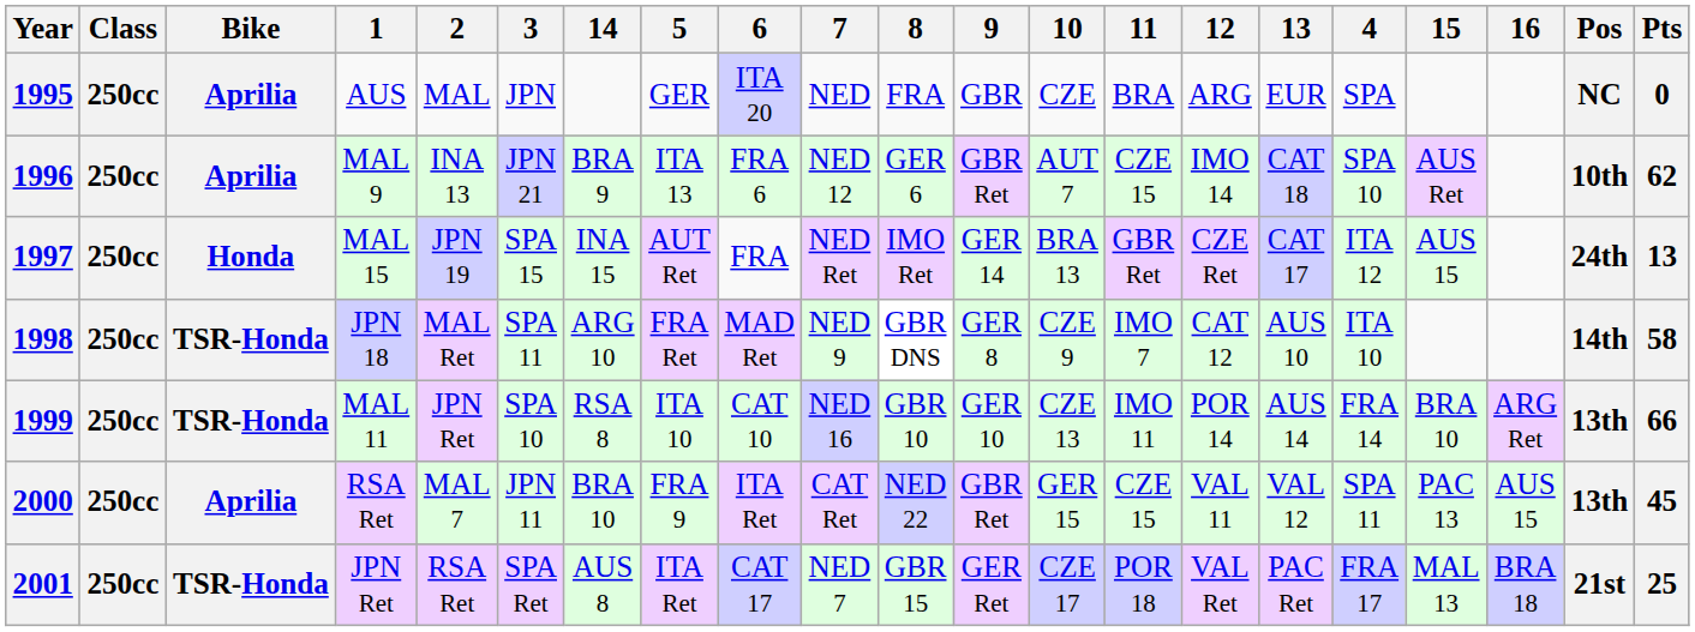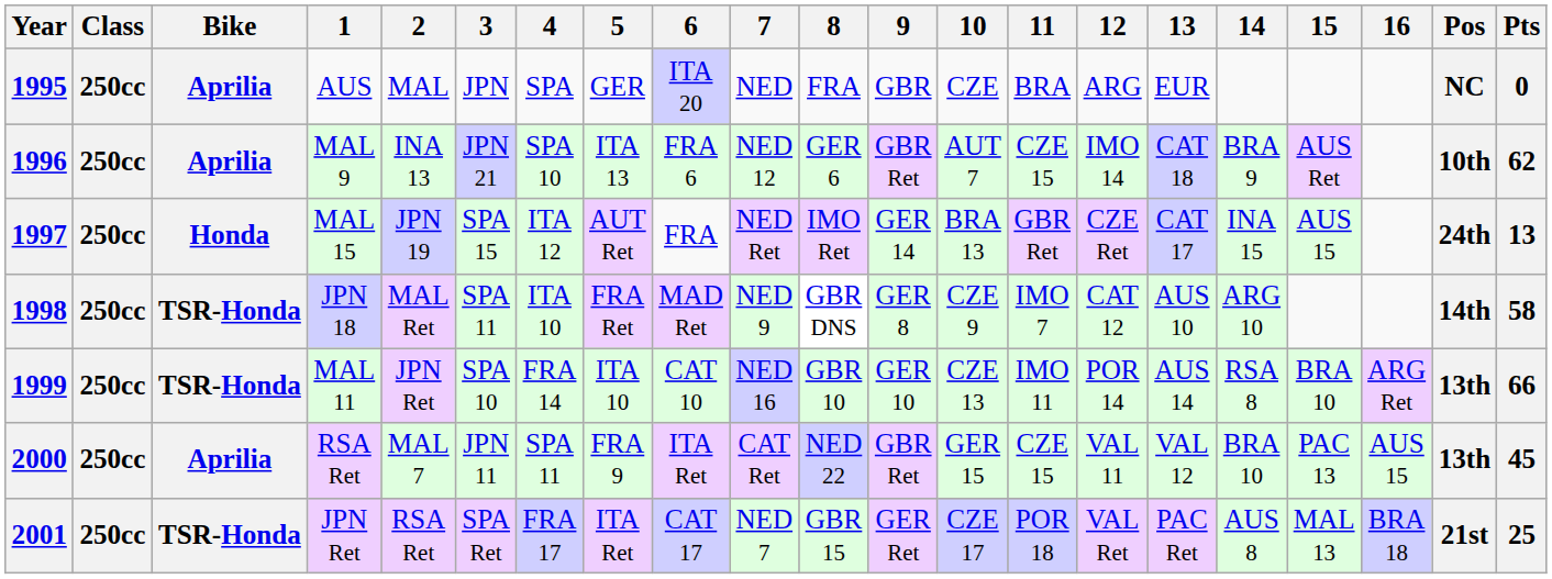 <table class="wikitable" style="text-align:center">
 <tr>
 <th>Year</th>
 <th>Class</th>
 <th>Bike</th>
 <th>1</th>
 <th>2</th>
 <th>3</th>
-<th>14</th>
+<th>4</th>
 <th>5</th>
 <th>6</th>
 <th>7</th>
 <th>8</th>
 <th>9</th>
 <th>10</th>
 <th>11</th>
 <th>12</th>
 <th>13</th>
-<th>4</th>
+<th>14</th>
 <th>15</th>
 <th>16</th>
 <th>Pos</th>
 <th>Pts</th>
 </tr>
 <tr>
 <th align="left"><a href='#'>1995</a></th>
 <th align="left">250cc</th>
 <th align="left"><a href='#'>Aprilia</a></th>
 <td><a href='#'>AUS</a></td>
 <td><a href='#'>MAL</a></td>
 <td><a href='#'>JPN</a></td>
-<td></td>
+<td><a href='#'>SPA</a></td>
 <td><a href='#'>GER</a></td>
 <td style="background:#CFCFFF;"><a href='#'>ITA</a><br><small>20</small></td>
 <td><a href='#'>NED</a></td>
 <td><a href='#'>FRA</a></td>
 <td><a href='#'>GBR</a></td>
 <td><a href='#'>CZE</a></td>
 <td><a href='#'>BRA</a></td>
 <td><a href='#'>ARG</a></td>
 <td><a href='#'>EUR</a></td>
-<td><a href='#'>SPA</a></td>
+<td></td>
 <td></td>
 <td></td>
 <th>NC</th>
 <th>0</th>
 </tr>
 <tr>
 <th align="left"><a href='#'>1996</a></th>
 <th align="left">250cc</th>
 <th align="left"><a href='#'>Aprilia</a></th>
 <td style="background:#DFFFDF;"><a href='#'>MAL</a><br><small>9</small></td>
 <td style="background:#DFFFDF;"><a href='#'>INA</a><br><small>13</small></td>
 <td style="background:#CFCFFF;"><a href='#'>JPN</a><br><small>21</small></td>
-<td style="background:#DFFFDF;"><a href='#'>BRA</a><br><small>9</small></td>
+<td style="background:#DFFFDF;"><a href='#'>SPA</a><br><small>10</small></td>
 <td style="background:#DFFFDF;"><a href='#'>ITA</a><br><small>13</small></td>
 <td style="background:#DFFFDF;"><a href='#'>FRA</a><br><small>6</small></td>
 <td style="background:#DFFFDF;"><a href='#'>NED</a><br><small>12</small></td>
 <td style="background:#DFFFDF;"><a href='#'>GER</a><br><small>6</small></td>
 <td style="background:#EFCFFF;"><a href='#'>GBR</a><br><small>Ret</small></td>
 <td style="background:#DFFFDF;"><a href='#'>AUT</a><br><small>7</small></td>
 <td style="background:#DFFFDF;"><a href='#'>CZE</a><br><small>15</small></td>
 <td style="background:#DFFFDF;"><a href='#'>IMO</a><br><small>14</small></td>
 <td style="background:#CFCFFF;"><a href='#'>CAT</a><br><small>18</small></td>
-<td style="background:#DFFFDF;"><a href='#'>SPA</a><br><small>10</small></td>
+<td style="background:#DFFFDF;"><a href='#'>BRA</a><br><small>9</small></td>
 <td style="background:#EFCFFF;"><a href='#'>AUS</a><br><small>Ret</small></td>
 <td></td>
 <th>10th</th>
 <th>62</th>
 </tr>
 <tr>
 <th align="left"><a href='#'>1997</a></th>
 <th align="left">250cc</th>
 <th align="left"><a href='#'>Honda</a></th>
 <td style="background:#DFFFDF;"><a href='#'>MAL</a><br><small>15</small></td>
 <td style="background:#CFCFFF;"><a href='#'>JPN</a><br><small>19</small></td>
 <td style="background:#DFFFDF;"><a href='#'>SPA</a><br><small>15</small></td>
-<td style="background:#DFFFDF;"><a href='#'>INA</a><br><small>15</small></td>
+<td style="background:#DFFFDF;"><a href='#'>ITA</a><br><small>12</small></td>
 <td style="background:#EFCFFF;"><a href='#'>AUT</a><br><small>Ret</small></td>
 <td><a href='#'>FRA</a></td>
 <td style="background:#EFCFFF;"><a href='#'>NED</a><br><small>Ret</small></td>
 <td style="background:#EFCFFF;"><a href='#'>IMO</a><br><small>Ret</small></td>
 <td style="background:#DFFFDF;"><a href='#'>GER</a><br><small>14</small></td>
 <td style="background:#DFFFDF;"><a href='#'>BRA</a><br><small>13</small></td>
 <td style="background:#EFCFFF;"><a href='#'>GBR</a><br><small>Ret</small></td>
 <td style="background:#EFCFFF;"><a href='#'>CZE</a><br><small>Ret</small></td>
 <td style="background:#CFCFFF;"><a href='#'>CAT</a><br><small>17</small></td>
-<td style="background:#DFFFDF;"><a href='#'>ITA</a><br><small>12</small></td>
+<td style="background:#DFFFDF;"><a href='#'>INA</a><br><small>15</small></td>
 <td style="background:#DFFFDF;"><a href='#'>AUS</a><br><small>15</small></td>
 <td></td>
 <th>24th</th>
 <th>13</th>
 </tr>
 <tr>
 <th align="left"><a href='#'>1998</a></th>
 <th align="left">250cc</th>
 <th align="left">TSR-<a href='#'>Honda</a></th>
 <td style="background:#CFCFFF;"><a href='#'>JPN</a><br><small>18</small></td>
 <td style="background:#EFCFFF;"><a href='#'>MAL</a><br><small>Ret</small></td>
 <td style="background:#DFFFDF;"><a href='#'>SPA</a><br><small>11</small></td>
-<td style="background:#DFFFDF;"><a href='#'>ARG</a><br><small>10</small></td>
+<td style="background:#DFFFDF;"><a href='#'>ITA</a><br><small>10</small></td>
 <td style="background:#EFCFFF;"><a href='#'>FRA</a><br><small>Ret</small></td>
 <td style="background:#EFCFFF;"><a href='#'>MAD</a><br><small>Ret</small></td>
 <td style="background:#DFFFDF;"><a href='#'>NED</a><br><small>9</small></td>
 <td style="background:#FFFFFF;"><a href='#'>GBR</a><br><small>DNS</small></td>
 <td style="background:#DFFFDF;"><a href='#'>GER</a><br><small>8</small></td>
 <td style="background:#DFFFDF;"><a href='#'>CZE</a><br><small>9</small></td>
 <td style="background:#DFFFDF;"><a href='#'>IMO</a><br><small>7</small></td>
 <td style="background:#DFFFDF;"><a href='#'>CAT</a><br><small>12</small></td>
 <td style="background:#DFFFDF;"><a href='#'>AUS</a><br><small>10</small></td>
-<td style="background:#DFFFDF;"><a href='#'>ITA</a><br><small>10</small></td>
+<td style="background:#DFFFDF;"><a href='#'>ARG</a><br><small>10</small></td>
 <td></td>
 <td></td>
 <th>14th</th>
 <th>58</th>
 </tr>
 <tr>
 <th align="left"><a href='#'>1999</a></th>
 <th align="left">250cc</th>
 <th align="left">TSR-<a href='#'>Honda</a></th>
 <td style="background:#DFFFDF;"><a href='#'>MAL</a><br><small>11</small></td>
 <td style="background:#EFCFFF;"><a href='#'>JPN</a><br><small>Ret</small></td>
 <td style="background:#DFFFDF;"><a href='#'>SPA</a><br><small>10</small></td>
-<td style="background:#DFFFDF;"><a href='#'>RSA</a><br><small>8</small></td>
+<td style="background:#DFFFDF;"><a href='#'>FRA</a><br><small>14</small></td>
 <td style="background:#DFFFDF;"><a href='#'>ITA</a><br><small>10</small></td>
 <td style="background:#DFFFDF;"><a href='#'>CAT</a><br><small>10</small></td>
 <td style="background:#CFCFFF;"><a href='#'>NED</a><br><small>16</small></td>
 <td style="background:#DFFFDF;"><a href='#'>GBR</a><br><small>10</small></td>
 <td style="background:#DFFFDF;"><a href='#'>GER</a><br><small>10</small></td>
 <td style="background:#DFFFDF;"><a href='#'>CZE</a><br><small>13</small></td>
 <td style="background:#DFFFDF;"><a href='#'>IMO</a><br><small>11</small></td>
 <td style="background:#DFFFDF;"><a href='#'>POR</a><br><small>14</small></td>
 <td style="background:#DFFFDF;"><a href='#'>AUS</a><br><small>14</small></td>
-<td style="background:#DFFFDF;"><a href='#'>FRA</a><br><small>14</small></td>
+<td style="background:#DFFFDF;"><a href='#'>RSA</a><br><small>8</small></td>
 <td style="background:#DFFFDF;"><a href='#'>BRA</a><br><small>10</small></td>
 <td style="background:#EFCFFF;"><a href='#'>ARG</a><br><small>Ret</small></td>
 <th>13th</th>
 <th>66</th>
 </tr>
 <tr>
 <th align="left"><a href='#'>2000</a></th>
 <th align="left">250cc</th>
 <th align="left"><a href='#'>Aprilia</a></th>
 <td style="background:#EFCFFF;"><a href='#'>RSA</a><br><small>Ret</small></td>
 <td style="background:#DFFFDF;"><a href='#'>MAL</a><br><small>7</small></td>
 <td style="background:#DFFFDF;"><a href='#'>JPN</a><br><small>11</small></td>
-<td style="background:#DFFFDF;"><a href='#'>BRA</a><br><small>10</small></td>
+<td style="background:#DFFFDF;"><a href='#'>SPA</a><br><small>11</small></td>
 <td style="background:#DFFFDF;"><a href='#'>FRA</a><br><small>9</small></td>
 <td style="background:#EFCFFF;"><a href='#'>ITA</a><br><small>Ret</small></td>
 <td style="background:#EFCFFF;"><a href='#'>CAT</a><br><small>Ret</small></td>
 <td style="background:#CFCFFF;"><a href='#'>NED</a><br><small>22</small></td>
 <td style="background:#EFCFFF;"><a href='#'>GBR</a><br><small>Ret</small></td>
 <td style="background:#DFFFDF;"><a href='#'>GER</a><br><small>15</small></td>
 <td style="background:#DFFFDF;"><a href='#'>CZE</a><br><small>15</small></td>
 <td style="background:#DFFFDF;"><a href='#'>VAL</a><br><small>11</small></td>
 <td style="background:#DFFFDF;"><a href='#'>VAL</a><br><small>12</small></td>
-<td style="background:#DFFFDF;"><a href='#'>SPA</a><br><small>11</small></td>
+<td style="background:#DFFFDF;"><a href='#'>BRA</a><br><small>10</small></td>
 <td style="background:#DFFFDF;"><a href='#'>PAC</a><br><small>13</small></td>
 <td style="background:#DFFFDF;"><a href='#'>AUS</a><br><small>15</small></td>
 <th>13th</th>
 <th>45</th>
 </tr>
 <tr>
 <th align="left"><a href='#'>2001</a></th>
 <th align="left">250cc</th>
 <th align="left">TSR-<a href='#'>Honda</a></th>
 <td style="background:#EFCFFF;"><a href='#'>JPN</a><br><small>Ret</small></td>
 <td style="background:#EFCFFF;"><a href='#'>RSA</a><br><small>Ret</small></td>
 <td style="background:#EFCFFF;"><a href='#'>SPA</a><br><small>Ret</small></td>
-<td style="background:#DFFFDF;"><a href='#'>AUS</a><br><small>8</small></td>
+<td style="background:#CFCFFF;"><a href='#'>FRA</a><br><small>17</small></td>
 <td style="background:#EFCFFF;"><a href='#'>ITA</a><br><small>Ret</small></td>
 <td style="background:#CFCFFF;"><a href='#'>CAT</a><br><small>17</small></td>
 <td style="background:#DFFFDF;"><a href='#'>NED</a><br><small>7</small></td>
 <td style="background:#DFFFDF;"><a href='#'>GBR</a><br><small>15</small></td>
 <td style="background:#EFCFFF;"><a href='#'>GER</a><br><small>Ret</small></td>
 <td style="background:#CFCFFF;"><a href='#'>CZE</a><br><small>17</small></td>
 <td style="background:#CFCFFF;"><a href='#'>POR</a><br><small>18</small></td>
 <td style="background:#EFCFFF;"><a href='#'>VAL</a><br><small>Ret</small></td>
 <td style="background:#EFCFFF;"><a href='#'>PAC</a><br><small>Ret</small></td>
-<td style="background:#CFCFFF;"><a href='#'>FRA</a><br><small>17</small></td>
+<td style="background:#DFFFDF;"><a href='#'>AUS</a><br><small>8</small></td>
 <td style="background:#DFFFDF;"><a href='#'>MAL</a><br><small>13</small></td>
 <td style="background:#CFCFFF;"><a href='#'>BRA</a><br><small>18</small></td>
 <th>21st</th>
 <th>25</th>
 </tr>
 </table>
